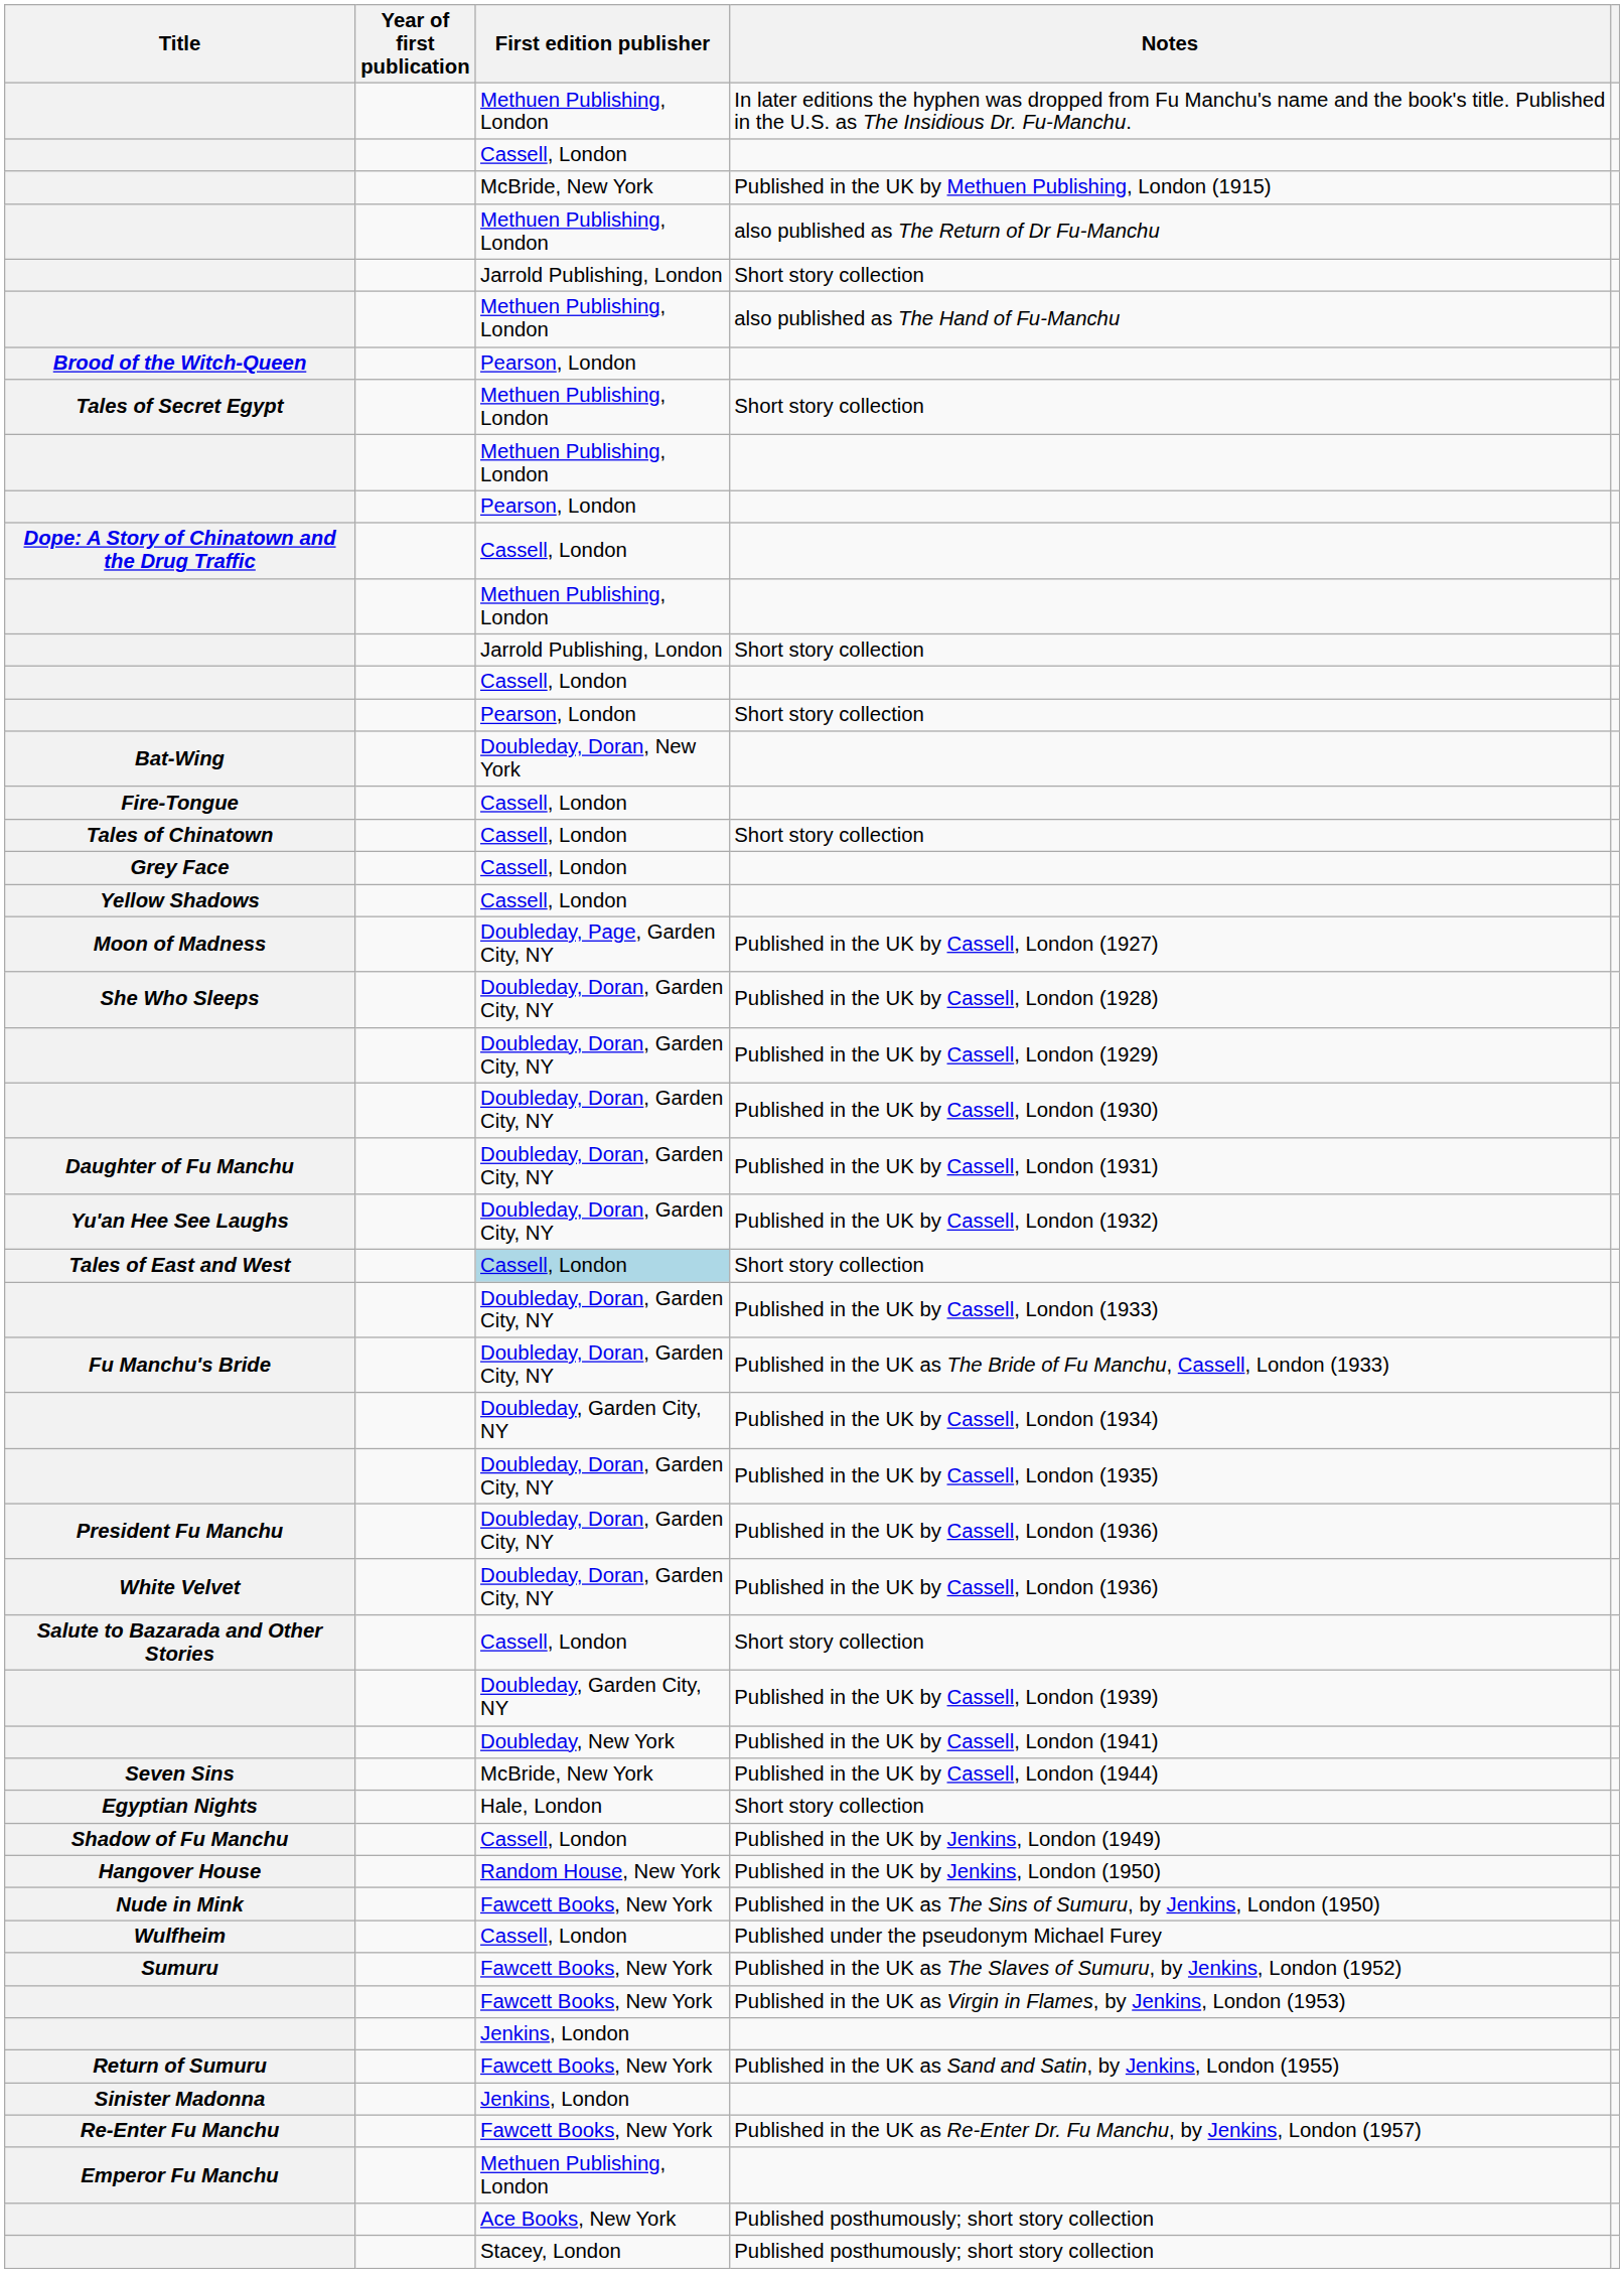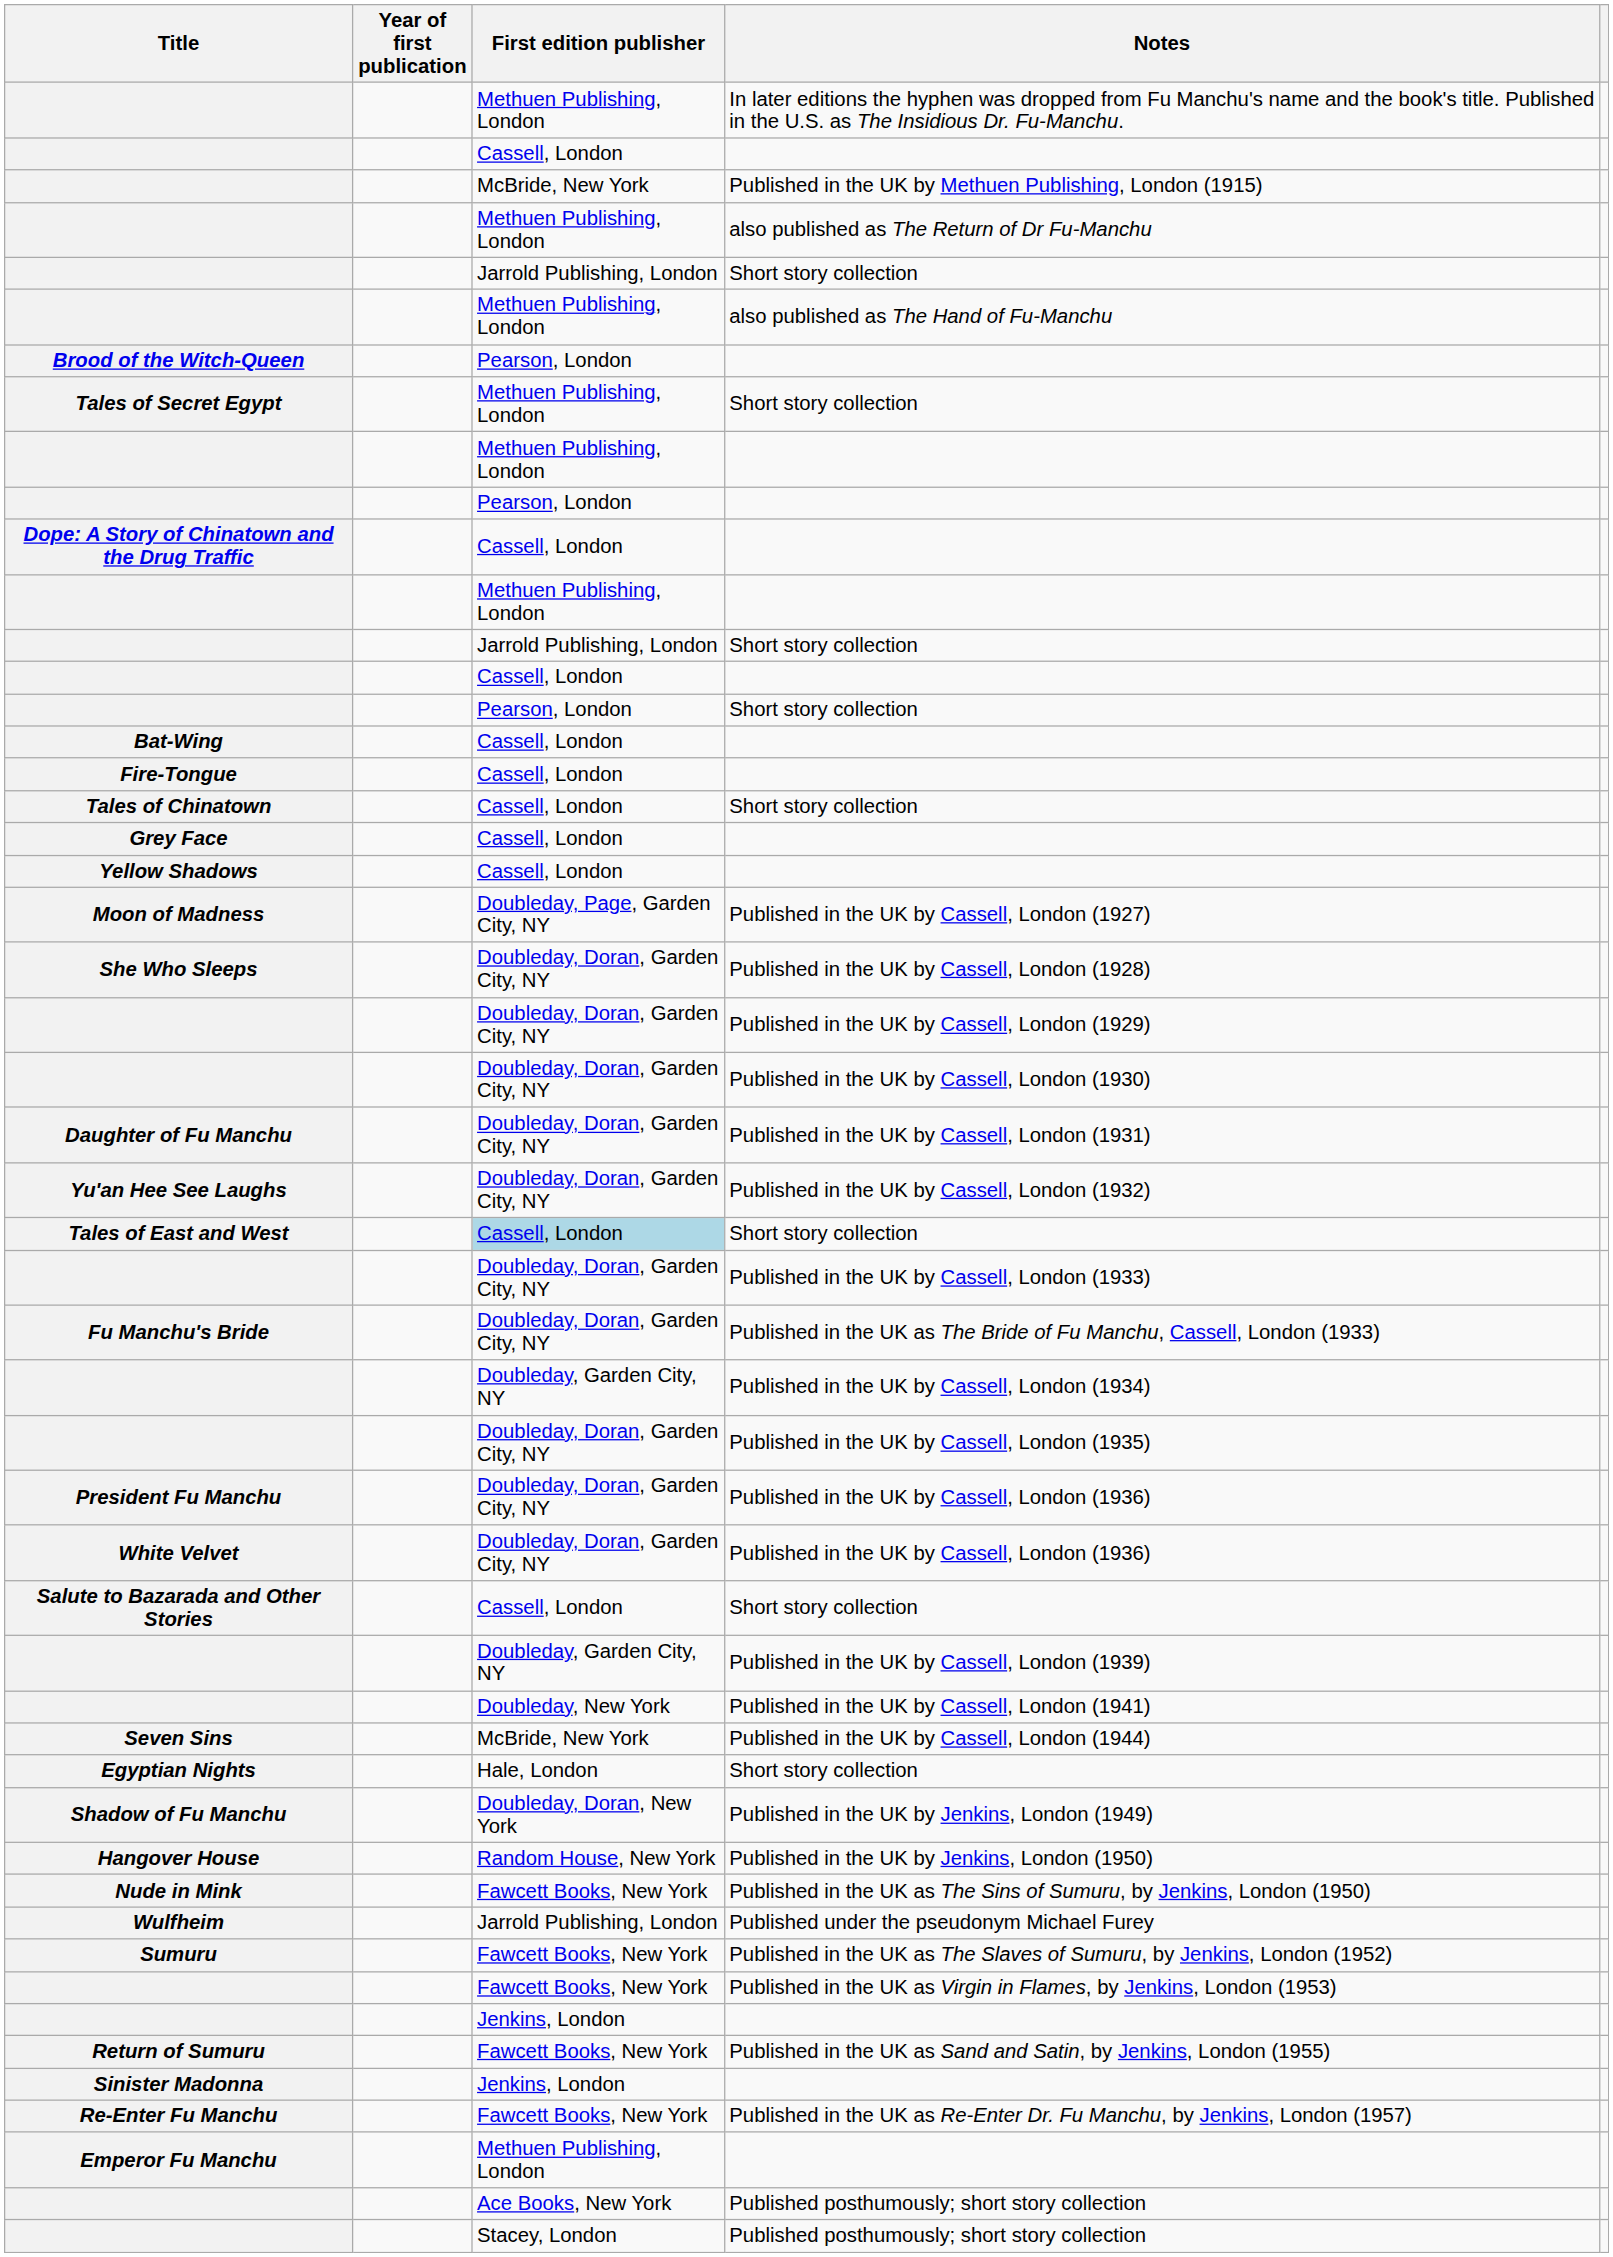 <table class="wikitable plainrowheaders sortable" style="margin-right: 0;">
 <tr>
 <th scope="col">Title</th>
 <th scope="col">Year of first<br>publication</th>
 <th scope="col">First edition publisher</th>
 <th scope="col" class="unsortable">Notes</th>
 <th scope="col" class="unsortable"></th>
 </tr>
 <tr>
 <th scope="row"></th>
 <td></td>
 <td><a href='#'>Methuen Publishing</a>, London</td>
 <td>In later editions the hyphen was dropped from Fu Manchu's name and the book's title. Published in the U.S. as <em>The Insidious Dr. Fu-Manchu</em>.</td>
 <td style="text-align: center;"></td>
 </tr>
 <tr>
 <th scope="row"></th>
 <td></td>
 <td><a href='#'>Cassell</a>, London</td>
 <td></td>
 <td style="text-align: center;"></td>
 </tr>
 <tr>
 <th scope="row"></th>
 <td></td>
 <td>McBride, New York</td>
 <td>Published in the UK by <a href='#'>Methuen Publishing</a>, London (1915)</td>
 <td style="text-align: center;"></td>
 </tr>
 <tr>
 <th scope="row"></th>
 <td></td>
 <td><a href='#'>Methuen Publishing</a>, London</td>
 <td>also published as <em>The Return of Dr Fu-Manchu</em></td>
 <td style="text-align: center;"></td>
 </tr>
 <tr>
 <th scope="row"></th>
 <td></td>
 <td>Jarrold Publishing, London</td>
 <td>Short story collection</td>
 <td style="text-align: center;"></td>
 </tr>
 <tr>
 <th scope="row"></th>
 <td></td>
 <td><a href='#'>Methuen Publishing</a>, London</td>
 <td>also published as <em>The Hand of Fu-Manchu</em></td>
 <td style="text-align: center;"></td>
 </tr>
 <tr>
 <th scope="row"><em><a href='#'>Brood of the Witch-Queen</a></em></th>
 <td></td>
 <td><a href='#'>Pearson</a>, London</td>
 <td></td>
 <td style="text-align: center;"></td>
 </tr>
 <tr>
 <th scope="row"><em>Tales of Secret Egypt</em></th>
 <td></td>
 <td><a href='#'>Methuen Publishing</a>, London</td>
 <td>Short story collection</td>
 <td style="text-align: center;"></td>
 </tr>
 <tr>
 <th scope="row"></th>
 <td></td>
 <td><a href='#'>Methuen Publishing</a>, London</td>
 <td></td>
 <td style="text-align: center;"></td>
 </tr>
 <tr>
 <th scope="row"></th>
 <td></td>
 <td><a href='#'>Pearson</a>, London</td>
 <td></td>
 <td style="text-align: center;"></td>
 </tr>
 <tr>
 <th scope="row"><em><a href='#'>Dope: A Story of Chinatown and the Drug Traffic</a></em></th>
 <td></td>
 <td><a href='#'>Cassell</a>, London</td>
 <td></td>
 <td style="text-align: center;"></td>
 </tr>
 <tr>
 <th scope="row"></th>
 <td></td>
 <td><a href='#'>Methuen Publishing</a>, London</td>
 <td></td>
 <td style="text-align: center;"></td>
 </tr>
 <tr>
 <th scope="row"></th>
 <td></td>
 <td>Jarrold Publishing, London</td>
 <td>Short story collection</td>
 <td style="text-align: center;"></td>
 </tr>
 <tr>
 <th scope="row"></th>
 <td></td>
 <td><a href='#'>Cassell</a>, London</td>
 <td></td>
 <td style="text-align: center;"></td>
 </tr>
 <tr>
 <th scope="row"></th>
 <td></td>
 <td><a href='#'>Pearson</a>, London</td>
 <td>Short story collection</td>
 <td style="text-align: center;"></td>
 </tr>
 <tr>
 <th scope="row"><em>Bat-Wing</em></th>
 <td></td>
-<td><a href='#'>Doubleday, Doran</a>, New York</td>
+<td><a href='#'>Cassell</a>, London</td>
 <td></td>
 <td style="text-align: center;"></td>
 </tr>
 <tr>
 <th scope="row"><em>Fire-Tongue</em></th>
 <td></td>
 <td><a href='#'>Cassell</a>, London</td>
 <td></td>
 <td style="text-align: center;"></td>
 </tr>
 <tr>
 <th scope="row"><em>Tales of Chinatown</em></th>
 <td></td>
 <td><a href='#'>Cassell</a>, London</td>
 <td>Short story collection</td>
 <td style="text-align: center;"></td>
 </tr>
 <tr>
 <th scope="row"><em>Grey Face</em></th>
 <td></td>
 <td><a href='#'>Cassell</a>, London</td>
 <td></td>
 <td style="text-align: center;"></td>
 </tr>
 <tr>
 <th scope="row"><em>Yellow Shadows</em></th>
 <td></td>
 <td><a href='#'>Cassell</a>, London</td>
 <td></td>
 <td style="text-align: center;"></td>
 </tr>
 <tr>
 <th scope="row"><em>Moon of Madness</em></th>
 <td></td>
 <td><a href='#'>Doubleday, Page</a>, Garden City, NY</td>
 <td>Published in the UK by <a href='#'>Cassell</a>, London (1927)</td>
 <td style="text-align: center;"></td>
 </tr>
 <tr>
 <th scope="row"><em>She Who Sleeps</em></th>
 <td></td>
 <td><a href='#'>Doubleday, Doran</a>, Garden City, NY</td>
 <td>Published in the UK by <a href='#'>Cassell</a>, London (1928)</td>
 <td style="text-align: center;"></td>
 </tr>
 <tr>
 <th scope="row"></th>
 <td></td>
 <td><a href='#'>Doubleday, Doran</a>, Garden City, NY</td>
 <td>Published in the UK by <a href='#'>Cassell</a>, London (1929)</td>
 <td style="text-align: center;"></td>
 </tr>
 <tr>
 <th scope="row"></th>
 <td></td>
 <td><a href='#'>Doubleday, Doran</a>, Garden City, NY</td>
 <td>Published in the UK by <a href='#'>Cassell</a>, London (1930)</td>
 <td style="text-align: center;"></td>
 </tr>
 <tr>
 <th scope="row"><em>Daughter of Fu Manchu</em></th>
 <td></td>
 <td><a href='#'>Doubleday, Doran</a>, Garden City, NY</td>
 <td>Published in the UK by <a href='#'>Cassell</a>, London (1931)</td>
 <td style="text-align: center;"></td>
 </tr>
 <tr>
 <th scope="row"><em>Yu'an Hee See Laughs</em></th>
 <td></td>
 <td><a href='#'>Doubleday, Doran</a>, Garden City, NY</td>
 <td>Published in the UK by <a href='#'>Cassell</a>, London (1932)</td>
 <td style="text-align: center;"></td>
 </tr>
 <tr>
 <th scope="row"><em>Tales of East and West</em></th>
 <td></td>
 <td style="background: lightblue;"><a href='#'>Cassell</a>, London</td>
 <td>Short story collection</td>
 <td style="text-align: center;"></td>
 </tr>
 <tr>
 <th scope="row"></th>
 <td></td>
 <td><a href='#'>Doubleday, Doran</a>, Garden City, NY</td>
 <td>Published in the UK by <a href='#'>Cassell</a>, London (1933)</td>
 <td style="text-align: center;"></td>
 </tr>
 <tr>
 <th scope="row"><em>Fu Manchu's Bride</em></th>
 <td></td>
 <td><a href='#'>Doubleday, Doran</a>, Garden City, NY</td>
 <td>Published in the UK as <em>The Bride of Fu Manchu</em>, <a href='#'>Cassell</a>, London (1933)</td>
 <td style="text-align: center;"></td>
 </tr>
 <tr>
 <th scope="row"></th>
 <td></td>
 <td><a href='#'>Doubleday</a>, Garden City, NY</td>
 <td>Published in the UK by <a href='#'>Cassell</a>, London (1934)</td>
 <td style="text-align: center;"></td>
 </tr>
 <tr>
 <th scope="row"></th>
 <td></td>
 <td><a href='#'>Doubleday, Doran</a>, Garden City, NY</td>
 <td>Published in the UK by <a href='#'>Cassell</a>, London (1935)</td>
 <td style="text-align: center;"></td>
 </tr>
 <tr>
 <th scope="row"><em>President Fu Manchu</em></th>
 <td></td>
 <td><a href='#'>Doubleday, Doran</a>, Garden City, NY</td>
 <td>Published in the UK by <a href='#'>Cassell</a>, London (1936)</td>
 <td style="text-align: center;"></td>
 </tr>
 <tr>
 <th scope="row"><em>White Velvet</em></th>
 <td></td>
 <td><a href='#'>Doubleday, Doran</a>, Garden City, NY</td>
 <td>Published in the UK by <a href='#'>Cassell</a>, London (1936)</td>
 <td style="text-align: center;"></td>
 </tr>
 <tr>
 <th scope="row"><em>Salute to Bazarada and Other Stories</em></th>
 <td></td>
 <td><a href='#'>Cassell</a>, London</td>
 <td>Short story collection</td>
 <td style="text-align: center;"></td>
 </tr>
 <tr>
 <th scope="row"></th>
 <td></td>
 <td><a href='#'>Doubleday</a>, Garden City, NY</td>
 <td>Published in the UK by <a href='#'>Cassell</a>, London (1939)</td>
 <td style="text-align: center;"></td>
 </tr>
 <tr>
 <th scope="row"></th>
 <td></td>
 <td><a href='#'>Doubleday</a>, New York</td>
 <td>Published in the UK by <a href='#'>Cassell</a>, London (1941)</td>
 <td style="text-align: center;"></td>
 </tr>
 <tr>
 <th scope="row"><em>Seven Sins</em></th>
 <td></td>
 <td>McBride, New York</td>
 <td>Published in the UK by <a href='#'>Cassell</a>, London (1944)</td>
 <td style="text-align: center;"></td>
 </tr>
 <tr>
 <th scope="row"><em>Egyptian Nights</em></th>
 <td></td>
 <td>Hale, London</td>
 <td>Short story collection</td>
 <td style="text-align: center;"></td>
 </tr>
 <tr>
 <th scope="row"><em>Shadow of Fu Manchu</em></th>
 <td></td>
-<td><a href='#'>Cassell</a>, London</td>
+<td><a href='#'>Doubleday, Doran</a>, New York</td>
 <td>Published in the UK by <a href='#'>Jenkins</a>, London (1949)</td>
 <td style="text-align: center;"></td>
 </tr>
 <tr>
 <th scope="row"><em>Hangover House</em></th>
 <td></td>
 <td><a href='#'>Random House</a>, New York</td>
 <td>Published in the UK by <a href='#'>Jenkins</a>, London (1950)</td>
 <td style="text-align: center;"></td>
 </tr>
 <tr>
 <th scope="row"><em>Nude in Mink</em></th>
 <td></td>
 <td><a href='#'>Fawcett Books</a>, New York</td>
 <td>Published in the UK as <em>The Sins of Sumuru</em>, by <a href='#'>Jenkins</a>, London (1950)</td>
 <td style="text-align: center;"></td>
 </tr>
 <tr>
 <th scope="row"><em>Wulfheim</em></th>
 <td></td>
-<td><a href='#'>Cassell</a>, London</td>
+<td>Jarrold Publishing, London</td>
 <td>Published under the pseudonym Michael Furey</td>
 <td style="text-align: center;"></td>
 </tr>
 <tr>
 <th scope="row"><em>Sumuru</em></th>
 <td></td>
 <td><a href='#'>Fawcett Books</a>, New York</td>
 <td>Published in the UK as <em>The Slaves of Sumuru</em>, by <a href='#'>Jenkins</a>, London (1952)</td>
 <td style="text-align: center;"></td>
 </tr>
 <tr>
 <th scope="row"></th>
 <td></td>
 <td><a href='#'>Fawcett Books</a>, New York</td>
 <td>Published in the UK as <em>Virgin in Flames</em>, by <a href='#'>Jenkins</a>, London (1953)</td>
 <td style="text-align: center;"></td>
 </tr>
 <tr>
 <th scope="row"></th>
 <td></td>
 <td><a href='#'>Jenkins</a>, London</td>
 <td></td>
 <td style="text-align: center;"></td>
 </tr>
 <tr>
 <th scope="row"><em>Return of Sumuru</em></th>
 <td></td>
 <td><a href='#'>Fawcett Books</a>, New York</td>
 <td>Published in the UK as <em>Sand and Satin</em>, by <a href='#'>Jenkins</a>, London (1955)</td>
 <td style="text-align: center;"></td>
 </tr>
 <tr>
 <th scope="row"><em>Sinister Madonna</em></th>
 <td></td>
 <td><a href='#'>Jenkins</a>, London</td>
 <td></td>
 <td style="text-align: center;"></td>
 </tr>
 <tr>
 <th scope="row"><em>Re-Enter Fu Manchu</em></th>
 <td></td>
 <td><a href='#'>Fawcett Books</a>, New York</td>
 <td>Published in the UK as <em>Re-Enter Dr. Fu Manchu</em>, by <a href='#'>Jenkins</a>, London (1957)</td>
 <td style="text-align: center;"></td>
 </tr>
 <tr>
 <th scope="row"><em>Emperor Fu Manchu</em></th>
 <td></td>
 <td><a href='#'>Methuen Publishing</a>, London</td>
 <td></td>
 <td style="text-align: center;"></td>
 </tr>
 <tr>
 <th scope="row"></th>
 <td></td>
 <td><a href='#'>Ace Books</a>, New York</td>
 <td>Published posthumously; short story collection</td>
 <td style="text-align: center;"></td>
 </tr>
 <tr>
 <th scope="row"></th>
 <td></td>
 <td>Stacey, London</td>
 <td>Published posthumously; short story collection</td>
 <td style="text-align: center;"></td>
 </tr>
 </table>
